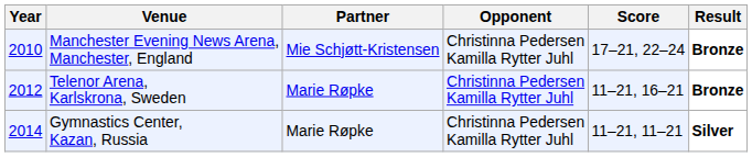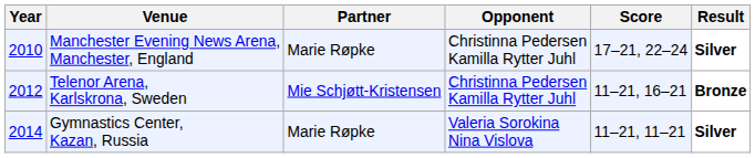 <table class="sortable wikitable" style="font-size: 90%;">
 <tr>
 <th>Year</th>
 <th>Venue</th>
 <th>Partner</th>
 <th>Opponent</th>
 <th>Score</th>
 <th>Result</th>
 </tr>
 <tr style="background:#ECF2FF">
 <td align="center"><a href='#'>2010</a></td>
 <td align="left"><a href='#'>Manchester Evening News Arena</a>,<br><a href='#'>Manchester</a>, England</td>
-<td align="left"> <a href='#'>Mie Schjøtt-Kristensen</a></td>
+<td align="left"> Marie Røpke</td>
 <td align="left"> Christinna Pedersen<br> Kamilla Rytter Juhl</td>
 <td align="left">17–21, 22–24</td>
-<td style="text-align:left; background:white"> <strong>Bronze</strong></td>
+<td style="text-align:left; background:white"> <strong>Silver</strong></td>
 </tr>
 <tr style="background:#ECF2FF">
 <td align="center"><a href='#'>2012</a></td>
 <td align="left"><a href='#'>Telenor Arena</a>,<br><a href='#'>Karlskrona</a>, Sweden</td>
-<td align="left"> <a href='#'>Marie Røpke</a></td>
+<td align="left"> <a href='#'>Mie Schjøtt-Kristensen</a></td>
 <td align="left"> <a href='#'>Christinna Pedersen</a><br> <a href='#'>Kamilla Rytter Juhl</a></td>
 <td align="left">11–21, 16–21</td>
 <td style="text-align:left; background:white"> <strong>Bronze</strong></td>
 </tr>
 <tr style="background:#ECF2FF">
 <td align="center"><a href='#'>2014</a></td>
 <td align="left">Gymnastics Center,<br><a href='#'>Kazan</a>, Russia</td>
 <td align="left"> Marie Røpke</td>
-<td align="left"> Christinna Pedersen<br> Kamilla Rytter Juhl</td>
+<td align="left"> <a href='#'>Valeria Sorokina</a><br> <a href='#'>Nina Vislova</a></td>
 <td align="left">11–21, 11–21</td>
 <td style="text-align:left; background:white"> <strong>Silver</strong></td>
 </tr>
 </table>
